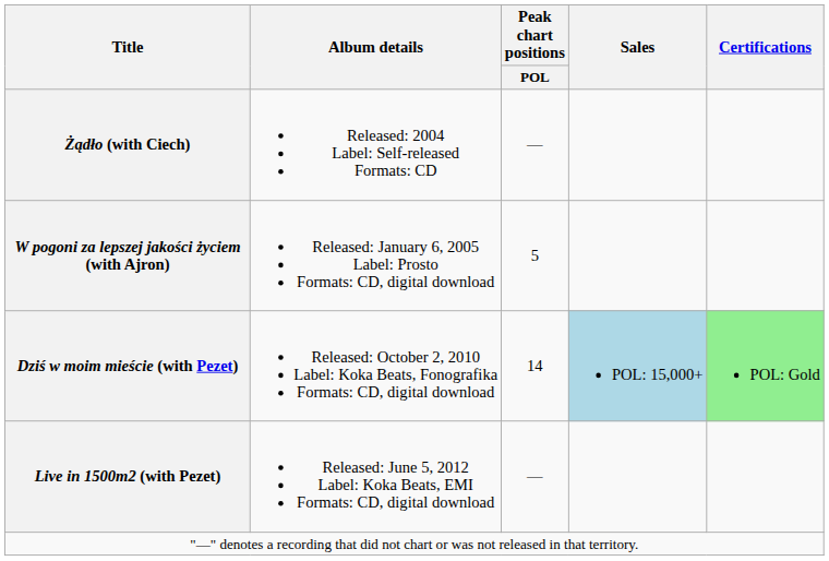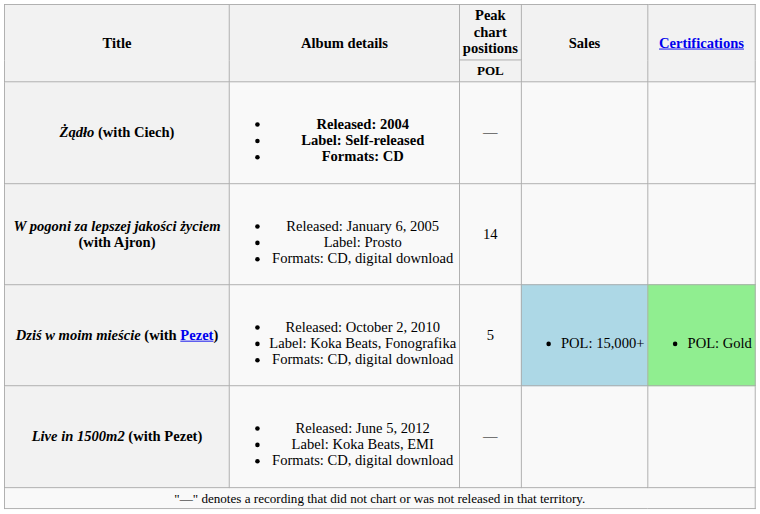 <table class="wikitable plainrowheaders" style="text-align:center;">
 <tr>
 <th scope="col" rowspan="2" style="width:15em;">Title</th>
 <th scope="col" rowspan="2">Album details</th>
 <th scope="col" colspan="1">Peak chart positions</th>
 <th scope="col" rowspan="2">Sales</th>
 <th scope="col" rowspan="2"><a href='#'>Certifications</a></th>
 </tr>
 <tr>
 <th scope="col" style="width:3em;font-size:90%;">POL<br></th>
 </tr>
 <tr>
 <th scope="row"><em>Żądło</em> (with Ciech)</th>
-<td><br><ul><li>Released: 2004</li><li>Label: Self-released</li><li>Formats: CD</li></ul></td>
+<td><strong><br><ul><li>Released: 2004</li><li>Label: Self-released</li><li>Formats: CD</li></ul></strong></td>
 <td>—</td>
 <td></td>
 <td></td>
 </tr>
 <tr>
 <th scope="row"><em>W pogoni za lepszej jakości życiem</em> (with Ajron)</th>
 <td><br><ul><li>Released: January 6, 2005</li><li>Label: Prosto</li><li>Formats: CD, digital download</li></ul></td>
-<td>5</td>
+<td>14</td>
 <td></td>
 <td></td>
 </tr>
 <tr>
 <th scope="row"><em>Dziś w moim mieście</em> (with <a href='#'>Pezet</a>)</th>
 <td><br><ul><li>Released: October 2, 2010</li><li>Label: Koka Beats, Fonografika</li><li>Formats: CD, digital download</li></ul></td>
-<td>14</td>
+<td>5</td>
 <td style="background: lightblue;"><br><ul><li>POL: 15,000+</li></ul></td>
 <td style="background: lightgreen;"><br><ul><li>POL: Gold</li></ul></td>
 </tr>
 <tr>
 <th scope="row"><em>Live in 1500m2</em> (with Pezet)</th>
 <td><br><ul><li>Released: June 5, 2012</li><li>Label: Koka Beats, EMI</li><li>Formats: CD, digital download</li></ul></td>
 <td>—</td>
 <td></td>
 <td></td>
 </tr>
 <tr>
 <td colspan="20" style="font-size:90%">"—" denotes a recording that did not chart or was not released in that territory.</td>
 </tr>
 </table>
